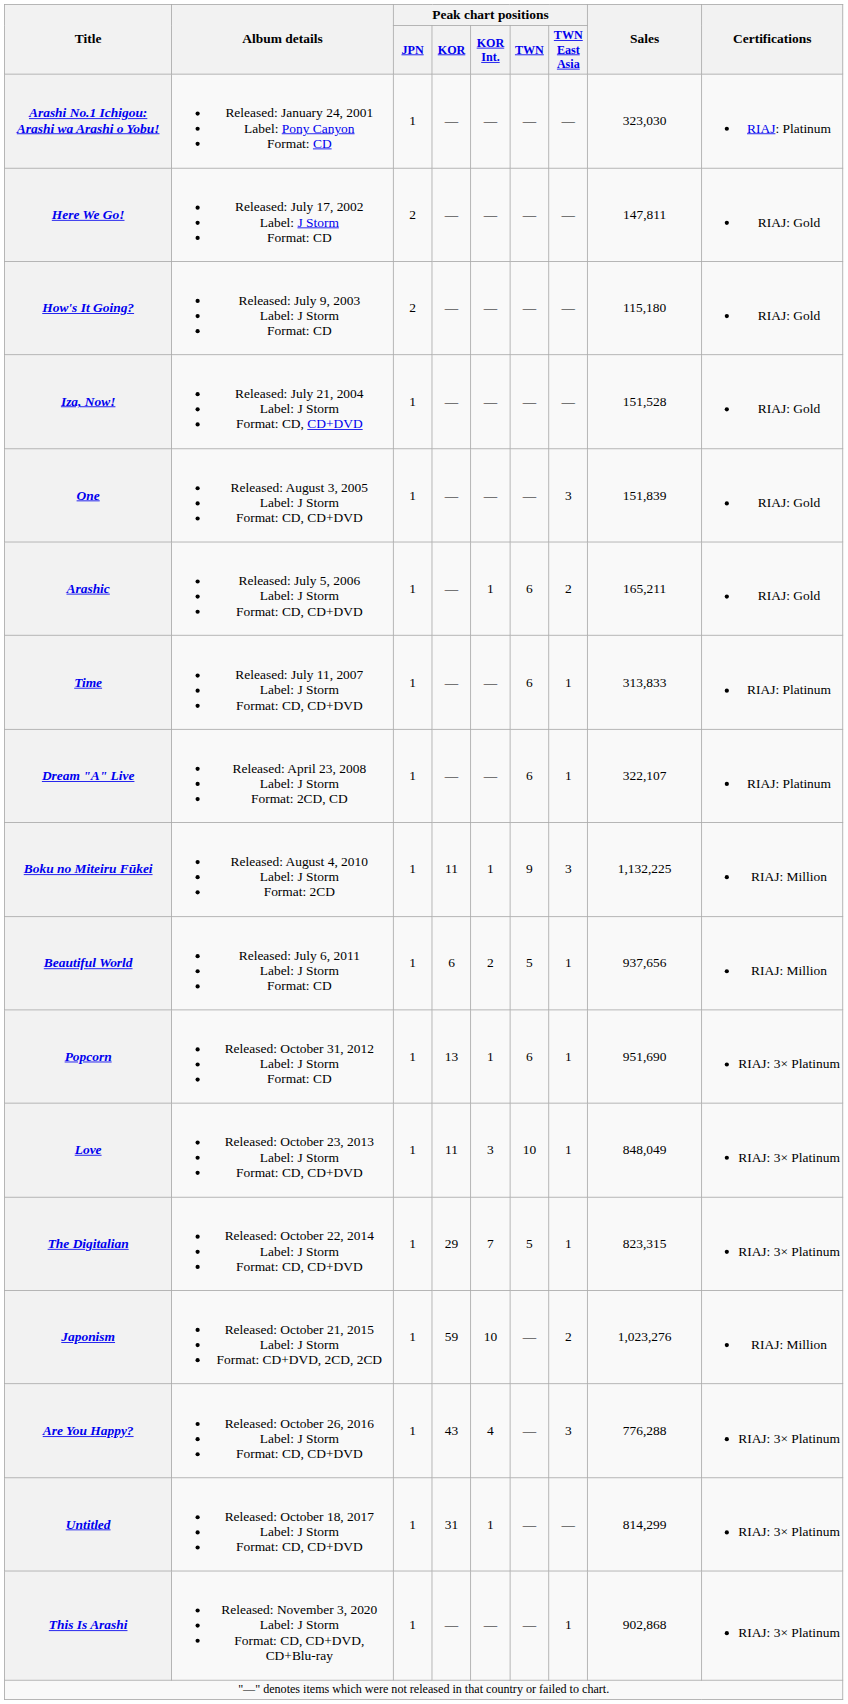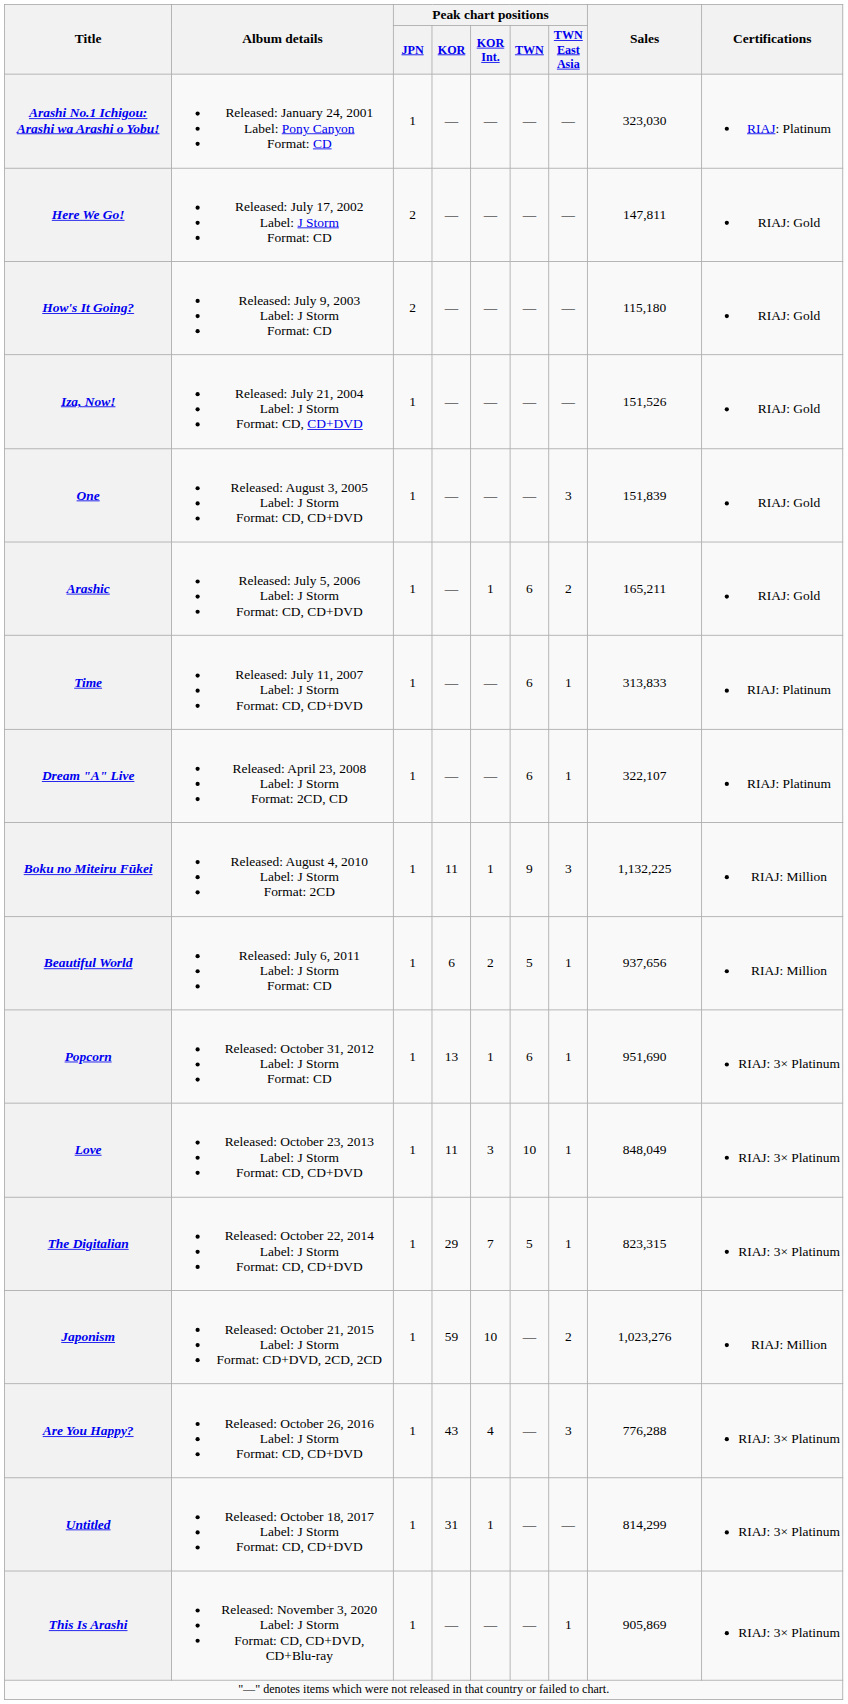 <table class="wikitable plainrowheaders" style="text-align:center;" border="1">
 <tr>
 <th scope="col" rowspan="2" style="width:12em;">Title</th>
 <th scope="col" rowspan="2" style="width:16em;">Album details</th>
 <th scope="col" colspan="5">Peak chart positions</th>
 <th rowspan="2" style="width:8em;">Sales</th>
 <th rowspan="2" scope="col">Certifications</th>
 </tr>
 <tr>
 <th scope="col" style="width:2.75em;font-size:90%;"><a href='#'>JPN</a><br></th>
 <th scope="col" style="width:2.75em;font-size:90%;"><a href='#'>KOR</a><br></th>
 <th scope="col" style="width:2.75em;font-size:90%;"><a href='#'>KOR Int.</a><br></th>
 <th scope="col" style="width:2.75em;font-size:90%;"><a href='#'>TWN</a><br></th>
 <th scope="col" style="width:2.75em;font-size:90%;"><a href='#'>TWN East Asia</a><br></th>
 </tr>
 <tr>
 <th scope="row"><em><a href='#'>Arashi No.1 Ichigou:<br>Arashi wa Arashi o Yobu!</a></em></th>
 <td><br><ul><li>Released: January 24, 2001</li><li>Label: <a href='#'>Pony Canyon</a></li><li>Format: <a href='#'>CD</a></li></ul></td>
 <td>1</td>
 <td>—</td>
 <td>—</td>
 <td>—</td>
 <td>—</td>
 <td>323,030</td>
 <td><br><ul><li><a href='#'>RIAJ</a>: Platinum</li></ul></td>
 </tr>
 <tr>
 <th scope="row"><em><a href='#'>Here We Go!</a></em></th>
 <td><br><ul><li>Released: July 17, 2002</li><li>Label: <a href='#'>J Storm</a></li><li>Format: CD</li></ul></td>
 <td>2</td>
 <td>—</td>
 <td>—</td>
 <td>—</td>
 <td>—</td>
 <td>147,811</td>
 <td><br><ul><li>RIAJ: Gold</li></ul></td>
 </tr>
 <tr>
 <th scope="row"><em><a href='#'>How's It Going?</a></em></th>
 <td><br><ul><li>Released: July 9, 2003</li><li>Label: J Storm</li><li>Format: CD</li></ul></td>
 <td>2</td>
 <td>—</td>
 <td>—</td>
 <td>—</td>
 <td>—</td>
 <td>115,180</td>
 <td><br><ul><li>RIAJ: Gold</li></ul></td>
 </tr>
 <tr>
 <th scope="row"><em><a href='#'>Iza, Now!</a></em></th>
 <td><br><ul><li>Released: July 21, 2004</li><li>Label: J Storm</li><li>Format: CD, <a href='#'>CD+DVD</a></li></ul></td>
 <td>1</td>
 <td>—</td>
 <td>—</td>
 <td>—</td>
 <td>—</td>
-<td>151,528</td>
+<td>151,526</td>
 <td><br><ul><li>RIAJ: Gold</li></ul></td>
 </tr>
 <tr>
 <th scope="row"><em><a href='#'>One</a></em></th>
 <td><br><ul><li>Released: August 3, 2005</li><li>Label: J Storm</li><li>Format: CD, CD+DVD</li></ul></td>
 <td>1</td>
 <td>—</td>
 <td>—</td>
 <td>—</td>
 <td>3</td>
 <td>151,839</td>
 <td><br><ul><li>RIAJ: Gold</li></ul></td>
 </tr>
 <tr>
 <th scope="row"><em><a href='#'>Arashic</a></em></th>
 <td><br><ul><li>Released: July 5, 2006</li><li>Label: J Storm</li><li>Format: CD, CD+DVD</li></ul></td>
 <td>1</td>
 <td>—</td>
 <td>1</td>
 <td>6</td>
 <td>2</td>
 <td>165,211</td>
 <td><br><ul><li>RIAJ: Gold</li></ul></td>
 </tr>
 <tr>
 <th scope="row"><em><a href='#'>Time</a></em></th>
 <td><br><ul><li>Released: July 11, 2007</li><li>Label: J Storm</li><li>Format: CD, CD+DVD</li></ul></td>
 <td>1</td>
 <td>—</td>
 <td>—</td>
 <td>6</td>
 <td>1</td>
 <td>313,833</td>
 <td><br><ul><li>RIAJ: Platinum</li></ul></td>
 </tr>
 <tr>
 <th scope="row"><em><a href='#'>Dream "A" Live</a></em></th>
 <td><br><ul><li>Released: April 23, 2008</li><li>Label: J Storm</li><li>Format: 2CD, CD</li></ul></td>
 <td>1</td>
 <td>—</td>
 <td>—</td>
 <td>6</td>
 <td>1</td>
 <td>322,107</td>
 <td><br><ul><li>RIAJ: Platinum</li></ul></td>
 </tr>
 <tr>
 <th scope="row"><em><a href='#'>Boku no Miteiru Fūkei</a></em></th>
 <td><br><ul><li>Released: August 4, 2010</li><li>Label: J Storm</li><li>Format: 2CD</li></ul></td>
 <td>1</td>
 <td>11</td>
 <td>1</td>
 <td>9</td>
 <td>3</td>
 <td>1,132,225</td>
 <td><br><ul><li>RIAJ: Million</li></ul></td>
 </tr>
 <tr>
 <th scope="row"><em><a href='#'>Beautiful World</a></em></th>
 <td><br><ul><li>Released: July 6, 2011</li><li>Label: J Storm</li><li>Format: CD</li></ul></td>
 <td>1</td>
 <td>6</td>
 <td>2</td>
 <td>5</td>
 <td>1</td>
 <td>937,656</td>
 <td><br><ul><li>RIAJ: Million</li></ul></td>
 </tr>
 <tr>
 <th scope="row"><em><a href='#'>Popcorn</a></em></th>
 <td><br><ul><li>Released: October 31, 2012</li><li>Label: J Storm</li><li>Format: CD</li></ul></td>
 <td>1</td>
 <td>13</td>
 <td>1</td>
 <td>6</td>
 <td>1</td>
 <td>951,690</td>
 <td><br><ul><li>RIAJ: 3× Platinum</li></ul></td>
 </tr>
 <tr>
 <th scope="row"><em><a href='#'>Love</a></em></th>
 <td><br><ul><li>Released: October 23, 2013</li><li>Label: J Storm</li><li>Format: CD, CD+DVD</li></ul></td>
 <td>1</td>
 <td>11</td>
 <td>3</td>
 <td>10</td>
 <td>1</td>
 <td>848,049</td>
 <td><br><ul><li>RIAJ: 3× Platinum</li></ul></td>
 </tr>
 <tr>
 <th scope="row"><em><a href='#'>The Digitalian</a></em></th>
 <td><br><ul><li>Released: October 22, 2014</li><li>Label: J Storm</li><li>Format: CD, CD+DVD</li></ul></td>
 <td>1</td>
 <td>29</td>
 <td>7</td>
 <td>5</td>
 <td>1</td>
 <td>823,315</td>
 <td><br><ul><li>RIAJ: 3× Platinum</li></ul></td>
 </tr>
 <tr>
 <th scope="row"><em><a href='#'>Japonism</a></em></th>
 <td><br><ul><li>Released: October 21, 2015</li><li>Label: J Storm</li><li>Format: CD+DVD, 2CD, 2CD</li></ul></td>
 <td>1</td>
 <td>59</td>
 <td>10</td>
 <td>—</td>
 <td>2</td>
 <td>1,023,276</td>
 <td><br><ul><li>RIAJ: Million</li></ul></td>
 </tr>
 <tr>
 <th scope="row"><em><a href='#'>Are You Happy?</a></em></th>
 <td><br><ul><li>Released: October 26, 2016</li><li>Label: J Storm</li><li>Format: CD, CD+DVD</li></ul></td>
 <td>1</td>
 <td>43</td>
 <td>4</td>
 <td>—</td>
 <td>3</td>
 <td>776,288</td>
 <td><br><ul><li>RIAJ: 3× Platinum</li></ul></td>
 </tr>
 <tr>
 <th scope="row"><em><a href='#'>Untitled</a></em></th>
 <td><br><ul><li>Released: October 18, 2017</li><li>Label: J Storm</li><li>Format: CD, CD+DVD</li></ul></td>
 <td>1</td>
 <td>31</td>
 <td>1</td>
 <td>—</td>
 <td>—</td>
 <td>814,299</td>
 <td><br><ul><li>RIAJ: 3× Platinum</li></ul></td>
 </tr>
 <tr>
 <th scope="row"><em><a href='#'>This Is Arashi</a></em></th>
 <td><br><ul><li>Released: November 3, 2020</li><li>Label: J Storm</li><li>Format: CD, CD+DVD, CD+Blu-ray</li></ul></td>
 <td>1</td>
 <td>—</td>
 <td>—</td>
 <td>—</td>
 <td>1</td>
-<td>902,868</td>
+<td>905,869</td>
 <td><br><ul><li>RIAJ: 3× Platinum</li></ul></td>
 </tr>
 <tr>
 <td colspan="11" style="text-align:center; font-size:90%;">"—" denotes items which were not released in that country or failed to chart.</td>
 </tr>
 </table>
